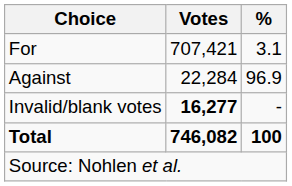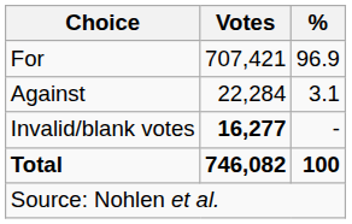 <table class=wikitable style=text-align:right>
 <tr>
 <th>Choice</th>
 <th>Votes</th>
 <th>%</th>
 </tr>
 <tr>
 <td align=left>For</td>
 <td>707,421</td>
-<td>3.1</td>
+<td>96.9</td>
 </tr>
 <tr>
 <td align=left>Against</td>
 <td>22,284</td>
-<td>96.9</td>
+<td>3.1</td>
 </tr>
 <tr>
 <td align=left>Invalid/blank votes</td>
 <td><strong>16,277</strong></td>
 <td>-</td>
 </tr>
 <tr>
 <td align=left><strong>Total</strong></td>
 <td><strong>746,082</strong></td>
 <td><strong>100</strong></td>
 </tr>
 <tr>
 <td align=left colspan=3>Source: Nohlen <em>et al.</em></td>
 </tr>
 </table>
